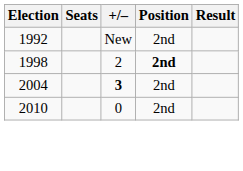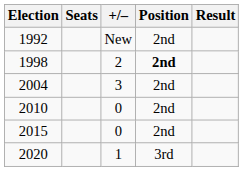 <table class=wikitable style=text-align:center>
 <tr>
 <th>Election</th>
 <th><strong>Seats</strong></th>
 <th>+/–</th>
 <th><strong>Position</strong></th>
 <th><strong>Result</strong></th>
 </tr>
 <tr>
 <td>1992</td>
 <td></td>
 <td>New</td>
 <td> 2nd</td>
 <td></td>
 </tr>
 <tr>
 <td>1998</td>
 <td></td>
 <td> 2</td>
 <td><strong> 2nd</strong></td>
 <td></td>
 </tr>
 <tr>
 <td>2004</td>
 <td></td>
-<td><strong> 3</strong></td>
+<td> 3</td>
 <td> 2nd</td>
 <td></td>
 </tr>
 <tr>
 <td>2010</td>
 <td></td>
 <td> 0</td>
 <td> 2nd</td>
 <td></td>
 </tr>
+<tr>
+<td>2015</td>
+<td></td>
+<td> 0</td>
+<td> 2nd</td>
+<td></td>
+</tr>
+<tr>
+<td>2020</td>
+<td></td>
+<td> 1</td>
+<td> 3rd</td>
+<td></td>
+</tr>
 </table>
